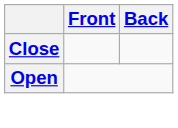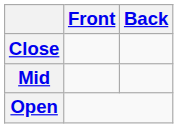 <table class="wikitable" style="text-align: center">
 <tr>
 <th></th>
 <th><a href='#'>Front</a></th>
 <th><a href='#'>Back</a></th>
 </tr>
 <tr>
 <th><a href='#'>Close</a></th>
 <td> </td>
 <td> </td>
 </tr>
 <tr>
+<th><a href='#'>Mid</a></th>
+<td> </td>
+<td> </td>
+</tr>
+<tr>
 <th><a href='#'>Open</a></th>
 <td colspan="2"> </td>
 </tr>
 </table>
